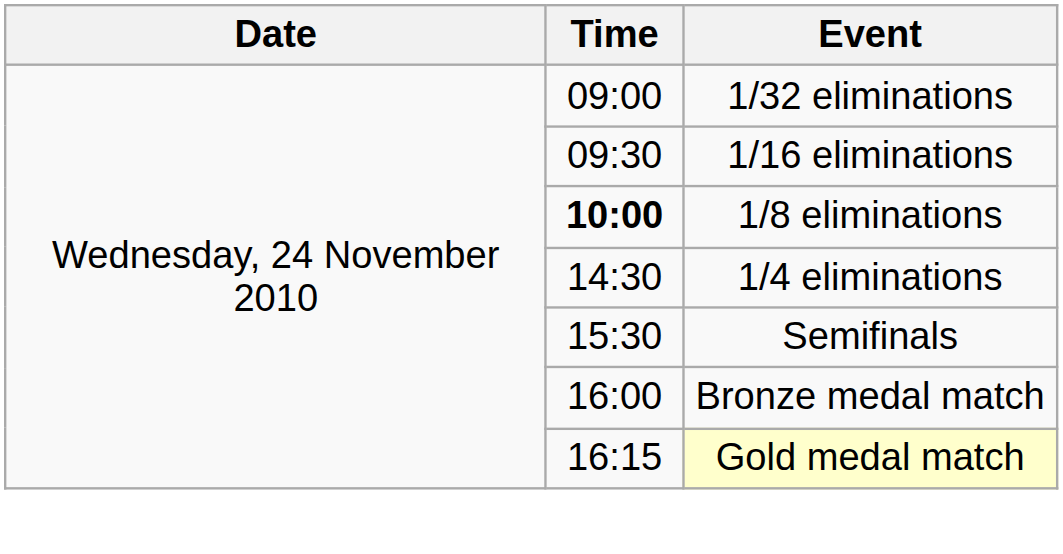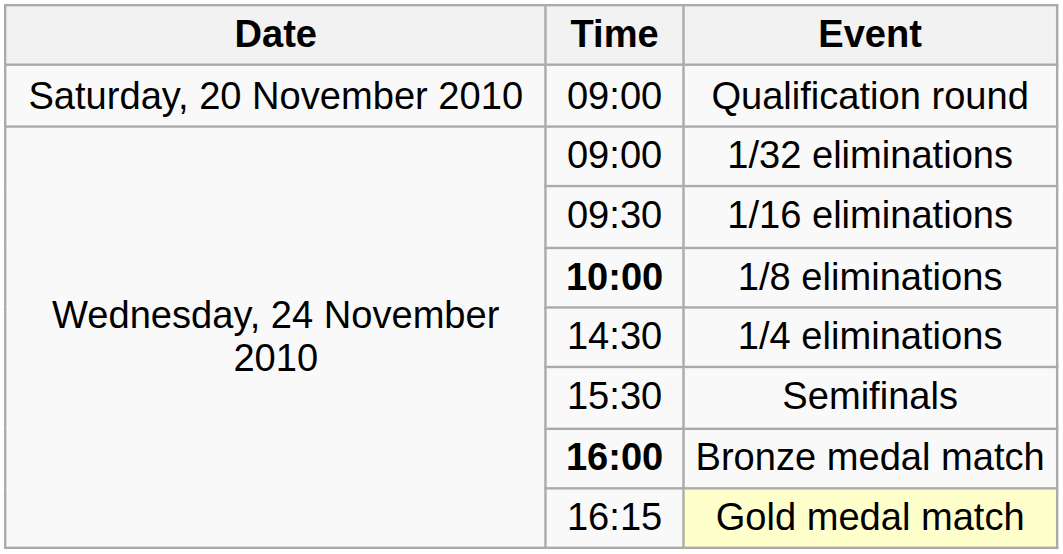 <table class = "wikitable" style="text-align:center;">
 <tr>
 <th width=220>Date</th>
 <th width=50>Time</th>
 <th width=150>Event</th>
+</tr>
+<tr>
+<td>Saturday, 20 November 2010</td>
+<td>09:00</td>
+<td>Qualification round</td>
 </tr>
 <tr>
 <td rowspan=7>Wednesday, 24 November 2010</td>
 <td>09:00</td>
 <td>1/32 eliminations</td>
 </tr>
 <tr>
 <td>09:30</td>
 <td>1/16 eliminations</td>
 </tr>
 <tr>
 <td><strong>10:00</strong></td>
 <td>1/8 eliminations</td>
 </tr>
 <tr>
 <td>14:30</td>
 <td>1/4 eliminations</td>
 </tr>
 <tr>
 <td>15:30</td>
 <td>Semifinals</td>
 </tr>
 <tr>
-<td>16:00</td>
+<td><strong>16:00</strong></td>
 <td>Bronze medal match</td>
 </tr>
 <tr>
 <td>16:15</td>
 <td bgcolor=ffffcc>Gold medal match</td>
 </tr>
 </table>
